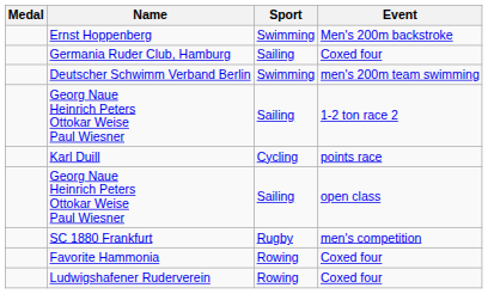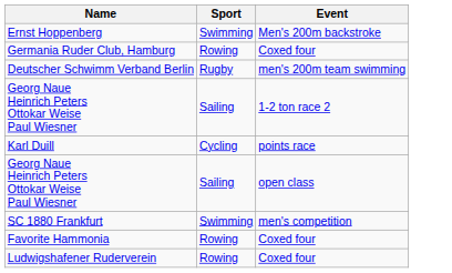 <table class="wikitable sortable" style="font-size:90%">
 <tr>
-<th>Medal</th>
 <th>Name</th>
 <th>Sport</th>
 <th>Event</th>
 </tr>
 <tr>
-<td></td>
 <td><a href='#'>Ernst Hoppenberg</a></td>
 <td><a href='#'>Swimming</a></td>
 <td><a href='#'>Men's 200m backstroke</a></td>
 </tr>
 <tr>
-<td></td>
 <td><a href='#'>Germania Ruder Club, Hamburg</a></td>
-<td><a href='#'>Sailing</a></td>
+<td><a href='#'>Rowing</a></td>
 <td><a href='#'>Coxed four</a></td>
 </tr>
 <tr>
-<td></td>
 <td><a href='#'>Deutscher Schwimm Verband Berlin</a></td>
-<td><a href='#'>Swimming</a></td>
+<td><a href='#'>Rugby</a></td>
 <td><a href='#'>men's 200m team swimming</a></td>
 </tr>
 <tr>
-<td></td>
 <td><a href='#'>Georg Naue</a><br> <a href='#'>Heinrich Peters</a><br> <a href='#'>Ottokar Weise</a><br> <a href='#'>Paul Wiesner</a></td>
 <td><a href='#'>Sailing</a></td>
 <td><a href='#'>1-2 ton race 2</a></td>
 </tr>
 <tr>
-<td></td>
 <td><a href='#'>Karl Duill</a></td>
 <td><a href='#'>Cycling</a></td>
 <td><a href='#'>points race</a></td>
 </tr>
 <tr>
-<td></td>
 <td><a href='#'>Georg Naue</a><br> <a href='#'>Heinrich Peters</a><br> <a href='#'>Ottokar Weise</a><br> <a href='#'>Paul Wiesner</a></td>
 <td><a href='#'>Sailing</a></td>
 <td><a href='#'>open class</a></td>
 </tr>
 <tr>
-<td></td>
 <td><a href='#'>SC 1880 Frankfurt</a></td>
-<td><a href='#'>Rugby</a></td>
+<td><a href='#'>Swimming</a></td>
 <td><a href='#'>men's competition</a></td>
 </tr>
 <tr>
-<td></td>
 <td><a href='#'>Favorite Hammonia</a></td>
 <td><a href='#'>Rowing</a></td>
 <td><a href='#'>Coxed four</a></td>
 </tr>
 <tr>
-<td></td>
 <td><a href='#'>Ludwigshafener Ruderverein</a></td>
 <td><a href='#'>Rowing</a></td>
 <td><a href='#'>Coxed four</a></td>
 </tr>
 </table>
